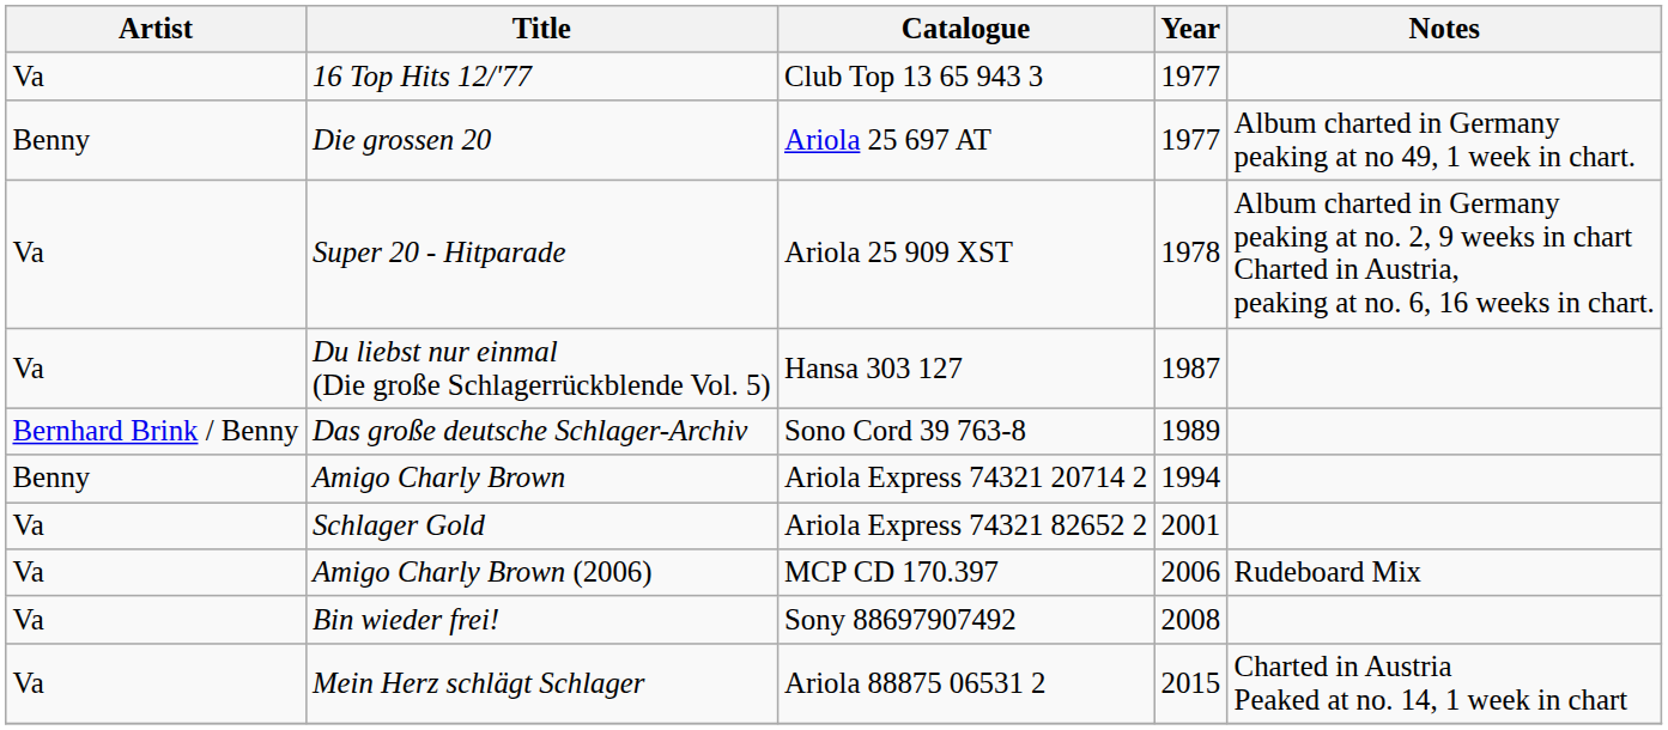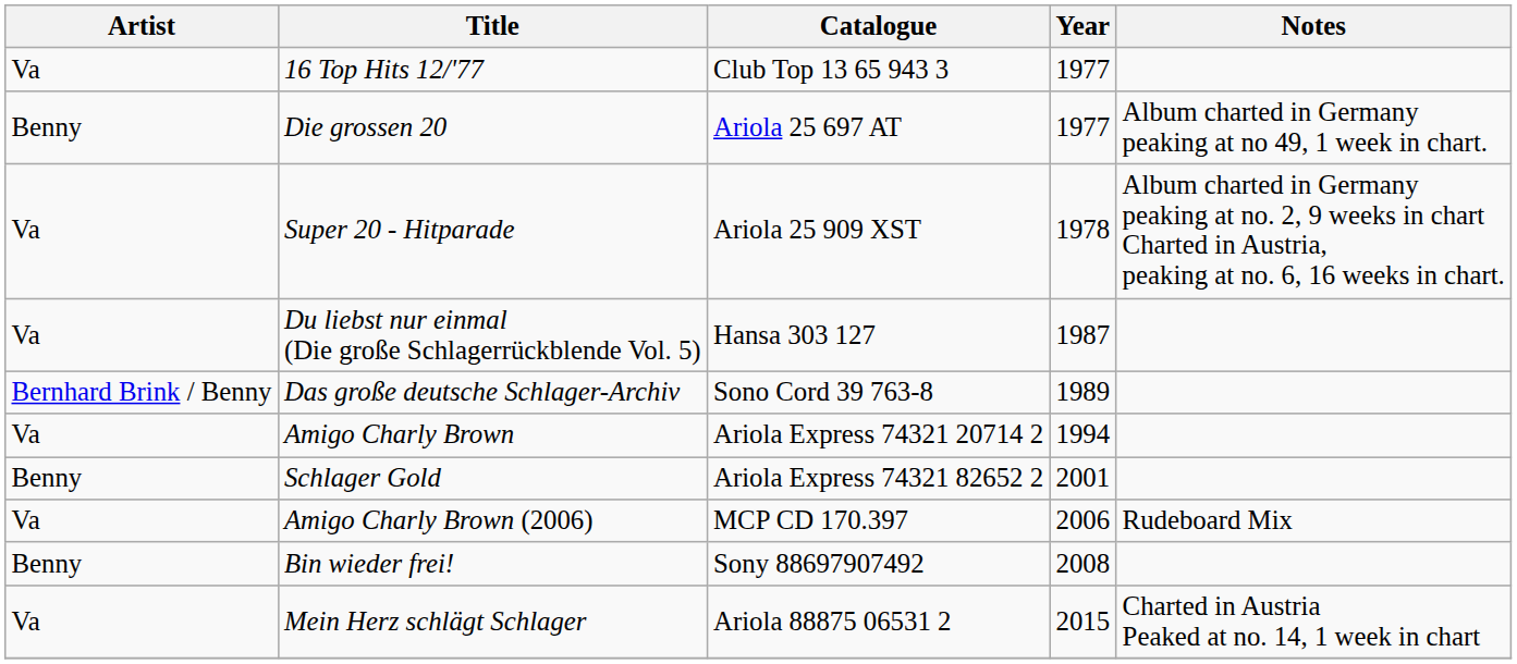 <table class="wikitable plainrowheaders sortable">
 <tr>
 <th scope="col">Artist</th>
 <th scope="col">Title</th>
 <th scope="col">Catalogue</th>
 <th scope="col">Year</th>
 <th scope="col" class="unsortable">Notes</th>
 </tr>
 <tr>
 <td>Va</td>
 <td><em>16 Top Hits 12/'77</em></td>
 <td>Club Top 13 65 943 3</td>
 <td>1977</td>
 <td></td>
 </tr>
 <tr>
 <td>Benny</td>
 <td><em>Die grossen 20</em></td>
 <td><a href='#'>Ariola</a> 25 697 AT</td>
 <td>1977</td>
 <td>Album charted in Germany<br> peaking at no 49, 1 week in chart.</td>
 </tr>
 <tr>
 <td>Va</td>
 <td><em>Super 20 - Hitparade</em></td>
 <td>Ariola 25 909 XST</td>
 <td>1978</td>
 <td>Album charted in Germany<br> peaking at no. 2, 9 weeks in chart<br> Charted in Austria,<br> peaking at no. 6, 16 weeks in chart.</td>
 </tr>
 <tr>
 <td>Va</td>
 <td><em>Du liebst nur einmal</em><br> (Die große Schlagerrückblende Vol. 5)</td>
 <td>Hansa 303 127</td>
 <td>1987</td>
 <td></td>
 </tr>
 <tr>
 <td><a href='#'>Bernhard Brink</a> / Benny</td>
 <td><em>Das große deutsche Schlager-Archiv</em></td>
 <td>Sono Cord 39 763-8</td>
 <td>1989</td>
 <td></td>
 </tr>
 <tr>
-<td>Benny</td>
+<td>Va</td>
 <td><em>Amigo Charly Brown</em></td>
 <td>Ariola Express 74321 20714 2</td>
 <td>1994</td>
 <td></td>
 </tr>
 <tr>
-<td>Va</td>
+<td>Benny</td>
 <td><em>Schlager Gold</em></td>
 <td>Ariola Express 74321 82652 2</td>
 <td>2001</td>
 <td></td>
 </tr>
 <tr>
 <td>Va</td>
 <td><em>Amigo Charly Brown</em> (2006)</td>
 <td>MCP CD 170.397</td>
 <td>2006</td>
 <td>Rudeboard Mix</td>
 </tr>
 <tr>
-<td>Va</td>
+<td>Benny</td>
 <td><em>Bin wieder frei!</em></td>
 <td>Sony 88697907492</td>
 <td>2008</td>
 <td></td>
 </tr>
 <tr>
 <td>Va</td>
 <td><em>Mein Herz schlägt Schlager</em></td>
 <td>Ariola 88875 06531 2</td>
 <td>2015</td>
 <td>Charted in Austria<br> Peaked at no. 14, 1 week in chart</td>
 </tr>
 <tr>
 </tr>
 </table>
